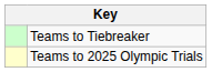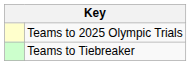 <table class="wikitable" style="text-align: center;">
 <tr>
 <th colspan=2>Key</th>
 </tr>
 <tr>
+<td style="background:#ffffcc; width:20px;"></td>
+<td align=left>Teams to 2025 Olympic Trials</td>
+</tr>
+<tr>
 <td style="background:#ccffcc; width:20px;"></td>
 <td align=left>Teams to Tiebreaker</td>
 </tr>
-<tr>
-<td style="background:#ffffcc; width:20px;"></td>
-<td align=left>Teams to 2025 Olympic Trials</td>
-</tr>
 </table>
